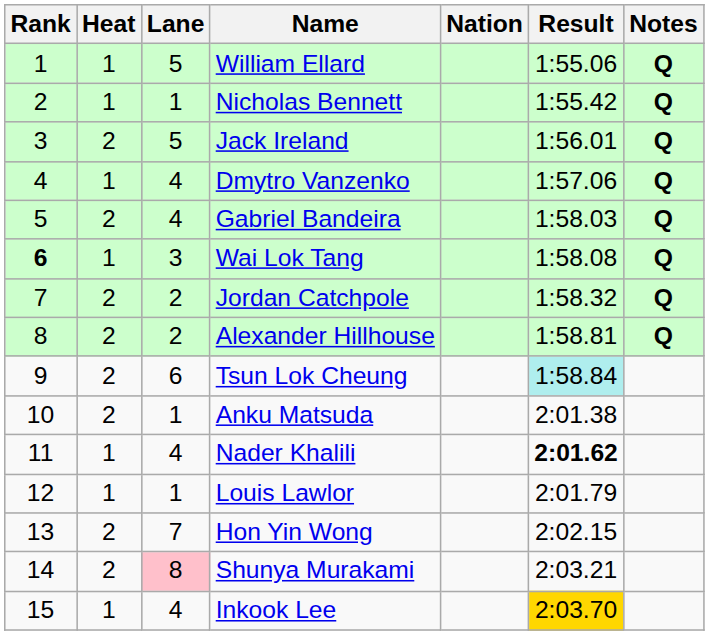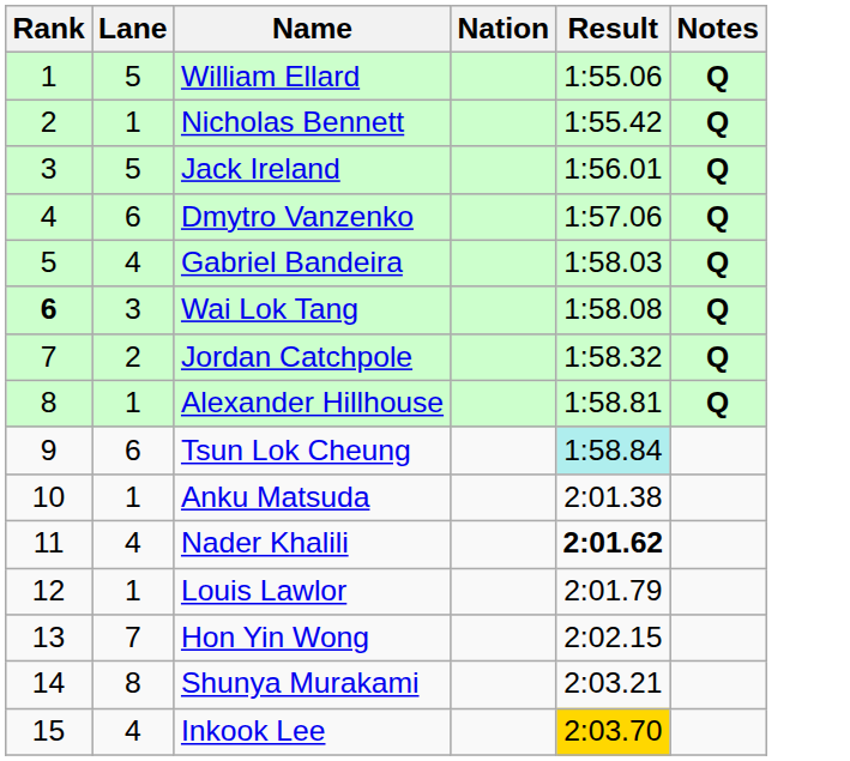 <table class="wikitable sortable" style="text-align:center">
 <tr>
 <th>Rank</th>
-<th>Heat</th>
 <th>Lane</th>
 <th>Name</th>
 <th>Nation</th>
 <th>Result</th>
 <th>Notes</th>
 </tr>
 <tr bgcolor=ccffcc>
-<td>1</td>
 <td>1</td>
 <td>5</td>
 <td align=left><a href='#'>William  Ellard</a></td>
 <td align=left></td>
 <td>1:55.06</td>
 <td><strong>Q</strong></td>
 </tr>
 <tr bgcolor=ccffcc>
 <td>2</td>
 <td>1</td>
-<td>1</td>
 <td align=left><a href='#'>Nicholas Bennett</a></td>
 <td align=left></td>
 <td>1:55.42</td>
 <td><strong>Q</strong></td>
 </tr>
 <tr bgcolor=ccffcc>
 <td>3</td>
-<td>2</td>
 <td>5</td>
 <td align=left><a href='#'>Jack Ireland</a></td>
 <td align=left></td>
 <td>1:56.01</td>
 <td><strong>Q</strong></td>
 </tr>
 <tr bgcolor=ccffcc>
 <td>4</td>
-<td>1</td>
-<td>4</td>
+<td>6</td>
 <td align=left><a href='#'>Dmytro Vanzenko</a></td>
 <td align=left></td>
 <td>1:57.06</td>
 <td><strong>Q</strong></td>
 </tr>
 <tr bgcolor=ccffcc>
 <td>5</td>
-<td>2</td>
 <td>4</td>
 <td align=left><a href='#'>Gabriel Bandeira</a></td>
 <td align=left></td>
 <td>1:58.03</td>
 <td><strong>Q</strong></td>
 </tr>
 <tr bgcolor=ccffcc>
 <td><strong>6</strong></td>
-<td>1</td>
 <td>3</td>
 <td align=left><a href='#'>Wai Lok Tang</a></td>
 <td align=left></td>
 <td>1:58.08</td>
 <td><strong>Q</strong></td>
 </tr>
 <tr bgcolor=ccffcc>
 <td>7</td>
 <td>2</td>
-<td>2</td>
 <td align=left><a href='#'>Jordan Catchpole</a></td>
 <td align=left></td>
 <td>1:58.32</td>
 <td><strong>Q</strong></td>
 </tr>
 <tr bgcolor=ccffcc>
 <td>8</td>
-<td>2</td>
-<td>2</td>
+<td>1</td>
 <td align=left><a href='#'>Alexander Hillhouse</a></td>
 <td align=left></td>
 <td>1:58.81</td>
 <td><strong>Q</strong></td>
 </tr>
 <tr>
 <td>9</td>
-<td>2</td>
 <td>6</td>
 <td align=left><a href='#'>Tsun Lok Cheung</a></td>
 <td align=left></td>
 <td style="background: paleturquoise;">1:58.84</td>
 <td></td>
 </tr>
 <tr>
 <td>10</td>
-<td>2</td>
 <td>1</td>
 <td align=left><a href='#'>Anku Matsuda</a></td>
 <td align=left></td>
 <td>2:01.38</td>
 <td></td>
 </tr>
 <tr>
 <td>11</td>
-<td>1</td>
 <td>4</td>
 <td align=left><a href='#'>Nader Khalili</a></td>
 <td align=left></td>
 <td><strong>2:01.62</strong></td>
 <td></td>
 </tr>
 <tr>
 <td>12</td>
 <td>1</td>
-<td>1</td>
 <td align=left><a href='#'>Louis Lawlor</a></td>
 <td align=left></td>
 <td>2:01.79</td>
 <td></td>
 </tr>
 <tr>
 <td>13</td>
-<td>2</td>
 <td>7</td>
 <td align=left><a href='#'>Hon Yin Wong</a></td>
 <td align=left></td>
 <td>2:02.15</td>
 <td></td>
 </tr>
 <tr>
 <td>14</td>
-<td>2</td>
-<td style="background: pink;">8</td>
+<td>8</td>
 <td align=left><a href='#'>Shunya Murakami</a></td>
 <td align=left></td>
 <td>2:03.21</td>
 <td></td>
 </tr>
 <tr>
 <td>15</td>
-<td>1</td>
 <td>4</td>
 <td align=left><a href='#'>Inkook Lee</a></td>
 <td align=left></td>
 <td style="background: gold;">2:03.70</td>
 <td></td>
 </tr>
 </table>
